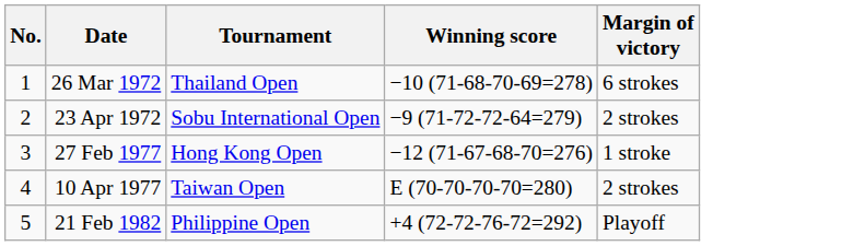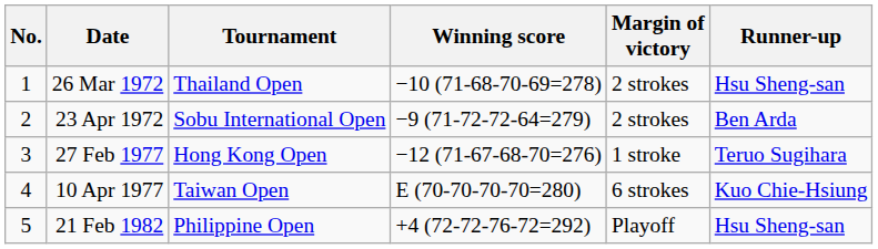 <table class="wikitable" style="font-size:95%;">
 <tr>
 <th>No.</th>
 <th>Date</th>
 <th>Tournament</th>
 <th>Winning score</th>
 <th>Margin of<br>victory</th>
+<th>Runner-up</th>
 </tr>
 <tr>
 <td align=center>1</td>
 <td align=right>26 Mar <a href='#'>1972</a></td>
 <td><a href='#'>Thailand Open</a></td>
 <td>−10 (71-68-70-69=278)</td>
-<td>6 strokes</td>
+<td>2 strokes</td>
+<td> <a href='#'>Hsu Sheng-san</a></td>
 </tr>
 <tr>
 <td align=center>2</td>
 <td align=right>23 Apr 1972</td>
 <td><a href='#'>Sobu International Open</a></td>
 <td>−9 (71-72-72-64=279)</td>
 <td>2 strokes</td>
+<td> <a href='#'>Ben Arda</a></td>
 </tr>
 <tr>
 <td align=center>3</td>
 <td align=right>27 Feb <a href='#'>1977</a></td>
 <td><a href='#'>Hong Kong Open</a></td>
 <td>−12 (71-67-68-70=276)</td>
 <td>1 stroke</td>
+<td> <a href='#'>Teruo Sugihara</a></td>
 </tr>
 <tr>
 <td align=center>4</td>
 <td align=right>10 Apr 1977</td>
 <td><a href='#'>Taiwan Open</a></td>
 <td>E (70-70-70-70=280)</td>
-<td>2 strokes</td>
+<td>6 strokes</td>
+<td> <a href='#'>Kuo Chie-Hsiung</a></td>
 </tr>
 <tr>
 <td align=center>5</td>
 <td align=right>21 Feb <a href='#'>1982</a></td>
 <td><a href='#'>Philippine Open</a></td>
 <td>+4 (72-72-76-72=292)</td>
 <td>Playoff</td>
+<td> <a href='#'>Hsu Sheng-san</a></td>
 </tr>
 </table>
